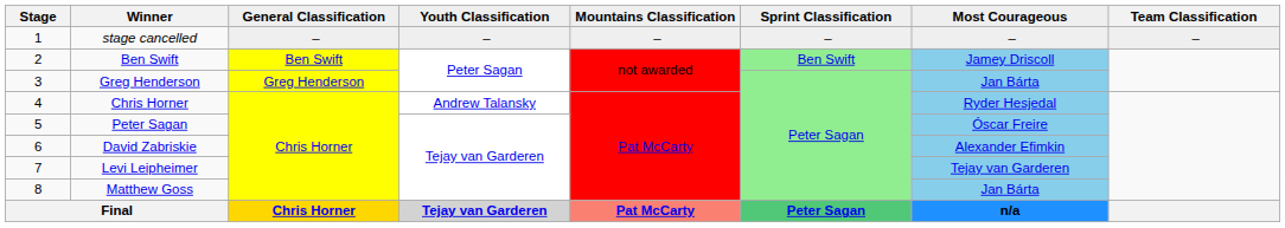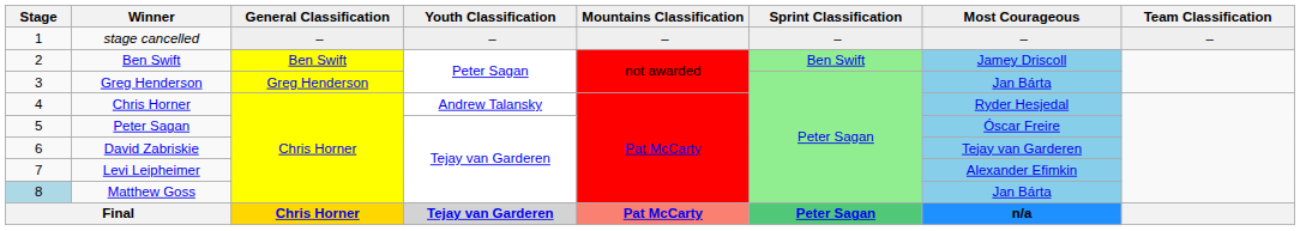 <table class="wikitable" style="text-align: center; font-size:smaller;">
 <tr style="background-color: #efefef;">
 <th width="5%">Stage</th>
 <th width="12%">Winner</th>
 <th style="background:#EFEFEF;" width="13%"><strong>General Classification</strong><br></th>
 <th style="background:#EFEFEF;" width="13%"><strong>Youth Classification</strong><br></th>
 <th style="background:#EFEFEF;" width="13%"><strong>Mountains Classification</strong><br></th>
 <th style="background:#EFEFEF;" width="13%"><strong>Sprint Classification</strong><br></th>
 <th style="background:#EFEFEF;" width="15%"><strong>Most Courageous</strong><br></th>
 <th style="background:;" width="13%"><strong>Team Classification</strong><br></th>
 </tr>
 <tr>
 <td>1</td>
 <td><em>stage cancelled</em></td>
 <td style="background:#EFEFEF;"> –</td>
 <td style="background:#EFEFEF;"> –</td>
 <td style="background:#EFEFEF;"> –</td>
 <td style="background:#EFEFEF;"> –</td>
 <td style="background:#EFEFEF;"> –</td>
 <td style="background:#EFEFEF;"> –</td>
 </tr>
 <tr>
 <td>2</td>
 <td><a href='#'>Ben Swift</a></td>
 <td style="background:yellow;"><a href='#'>Ben Swift</a></td>
 <td style="background:white;" rowspan=2><a href='#'>Peter Sagan</a></td>
 <td style="background:#FF0000;" rowspan=2><span>not awarded</span></td>
 <td style="background:lightgreen;"><a href='#'>Ben Swift</a></td>
 <td style="background:skyblue;"><a href='#'>Jamey Driscoll</a></td>
 <td rowspan=2></td>
 </tr>
 <tr>
 <td>3</td>
 <td><a href='#'>Greg Henderson</a></td>
 <td style="background:yellow;"><a href='#'>Greg Henderson</a></td>
 <td style="background:lightgreen;" rowspan=6><a href='#'>Peter Sagan</a></td>
 <td style="background:skyblue;"><a href='#'>Jan Bárta</a></td>
 </tr>
 <tr>
 <td>4</td>
 <td><a href='#'>Chris Horner</a></td>
 <td style="background:yellow;" rowspan=5><a href='#'>Chris Horner</a></td>
 <td style="background:white;"><a href='#'>Andrew Talansky</a></td>
 <td style="background:#FF0000;" rowspan=5><a href='#'><span>Pat McCarty</span></a></td>
 <td style="background:skyblue;"><a href='#'>Ryder Hesjedal</a></td>
 <td rowspan=5></td>
 </tr>
 <tr>
 <td>5</td>
 <td><a href='#'>Peter Sagan</a></td>
 <td style="background:white;" rowspan=4><a href='#'>Tejay van Garderen</a></td>
 <td style="background:skyblue;"><a href='#'>Óscar Freire</a></td>
 </tr>
 <tr>
 <td>6</td>
 <td><a href='#'>David Zabriskie</a></td>
-<td style="background:skyblue;"><a href='#'>Alexander Efimkin</a></td>
+<td style="background:skyblue;"><a href='#'>Tejay van Garderen</a></td>
 </tr>
 <tr>
 <td>7</td>
 <td><a href='#'>Levi Leipheimer</a></td>
-<td style="background:skyblue;"><a href='#'>Tejay van Garderen</a></td>
+<td style="background:skyblue;"><a href='#'>Alexander Efimkin</a></td>
 </tr>
 <tr>
-<td>8</td>
+<td style="background: lightblue;">8</td>
 <td><a href='#'>Matthew Goss</a></td>
 <td style="background:skyblue;"><a href='#'>Jan Bárta</a></td>
 </tr>
 <tr>
 <th colspan=2><strong>Final</strong></th>
 <th style="background:Gold;"><a href='#'>Chris Horner</a></th>
 <th style="background:Lightgray;"><a href='#'>Tejay van Garderen</a></th>
 <th style="background:Salmon;"><a href='#'>Pat McCarty</a></th>
 <th style="background:#50C878;"><a href='#'>Peter Sagan</a></th>
 <th style="background:#1E90FF;">n/a</th>
 <th></th>
 </tr>
 </table>
